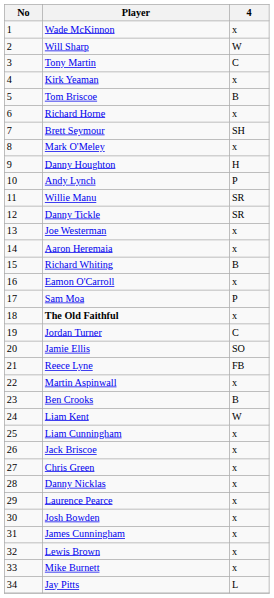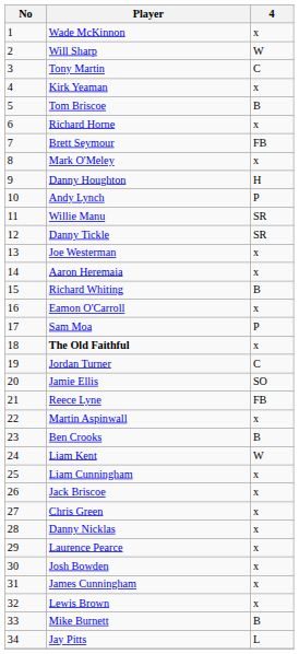 <table class="wikitable" style="font-size:85%;" width="40%">
 <tr>
 <th>No</th>
 <th>Player</th>
 <th>4</th>
 </tr>
 <tr>
 <td>1</td>
 <td><a href='#'>Wade McKinnon</a></td>
 <td>x</td>
 </tr>
 <tr>
 <td>2</td>
 <td><a href='#'>Will Sharp</a></td>
 <td>W</td>
 </tr>
 <tr>
 <td>3</td>
 <td><a href='#'>Tony Martin</a></td>
 <td>C</td>
 </tr>
 <tr>
 <td>4</td>
 <td><a href='#'>Kirk Yeaman</a></td>
 <td>x</td>
 </tr>
 <tr>
 <td>5</td>
 <td><a href='#'>Tom Briscoe</a></td>
 <td>B</td>
 </tr>
 <tr>
 <td>6</td>
 <td><a href='#'>Richard Horne</a></td>
 <td>x</td>
 </tr>
 <tr>
 <td>7</td>
 <td><a href='#'>Brett Seymour</a></td>
-<td>SH</td>
+<td>FB</td>
 </tr>
 <tr>
 <td>8</td>
 <td><a href='#'>Mark O'Meley</a></td>
 <td>x</td>
 </tr>
 <tr>
 <td>9</td>
 <td><a href='#'>Danny Houghton</a></td>
 <td>H</td>
 </tr>
 <tr>
 <td>10</td>
 <td><a href='#'>Andy Lynch</a></td>
 <td>P</td>
 </tr>
 <tr>
 <td>11</td>
 <td><a href='#'>Willie Manu</a></td>
 <td>SR</td>
 </tr>
 <tr>
 <td>12</td>
 <td><a href='#'>Danny Tickle</a></td>
 <td>SR</td>
 </tr>
 <tr>
 <td>13</td>
 <td><a href='#'>Joe Westerman</a></td>
 <td>x</td>
 </tr>
 <tr>
 <td>14</td>
 <td><a href='#'>Aaron Heremaia</a></td>
 <td>x</td>
 </tr>
 <tr>
 <td>15</td>
 <td><a href='#'>Richard Whiting</a></td>
 <td>B</td>
 </tr>
 <tr>
 <td>16</td>
 <td><a href='#'>Eamon O'Carroll</a></td>
 <td>x</td>
 </tr>
 <tr>
 <td>17</td>
 <td><a href='#'>Sam Moa</a></td>
 <td>P</td>
 </tr>
 <tr>
 <td>18</td>
 <td><strong>The Old Faithful</strong></td>
 <td>x</td>
 </tr>
 <tr>
 <td>19</td>
 <td><a href='#'>Jordan Turner</a></td>
 <td>C</td>
 </tr>
 <tr>
 <td>20</td>
 <td><a href='#'>Jamie Ellis</a></td>
 <td>SO</td>
 </tr>
 <tr>
 <td>21</td>
 <td><a href='#'>Reece Lyne</a></td>
 <td>FB</td>
 </tr>
 <tr>
 <td>22</td>
 <td><a href='#'>Martin Aspinwall</a></td>
 <td>x</td>
 </tr>
 <tr>
 <td>23</td>
 <td><a href='#'>Ben Crooks</a></td>
 <td>B</td>
 </tr>
 <tr>
 <td>24</td>
 <td><a href='#'>Liam Kent</a></td>
 <td>W</td>
 </tr>
 <tr>
 <td>25</td>
 <td><a href='#'>Liam Cunningham</a></td>
 <td>x</td>
 </tr>
 <tr>
 <td>26</td>
 <td><a href='#'>Jack Briscoe</a></td>
 <td>x</td>
 </tr>
 <tr>
 <td>27</td>
 <td><a href='#'>Chris Green</a></td>
 <td>x</td>
 </tr>
 <tr>
 <td>28</td>
 <td><a href='#'>Danny Nicklas</a></td>
 <td>x</td>
 </tr>
 <tr>
 <td>29</td>
 <td><a href='#'>Laurence Pearce</a></td>
 <td>x</td>
 </tr>
 <tr>
 <td>30</td>
 <td><a href='#'>Josh Bowden</a></td>
 <td>x</td>
 </tr>
 <tr>
 <td>31</td>
 <td><a href='#'>James Cunningham</a></td>
 <td>x</td>
 </tr>
 <tr>
 <td>32</td>
 <td><a href='#'>Lewis Brown</a></td>
 <td>x</td>
 </tr>
 <tr>
 <td>33</td>
 <td><a href='#'>Mike Burnett</a></td>
-<td>x</td>
+<td>B</td>
 </tr>
 <tr>
 <td>34</td>
 <td><a href='#'>Jay Pitts</a></td>
 <td>L</td>
 </tr>
 <tr>
 </tr>
 </table>
